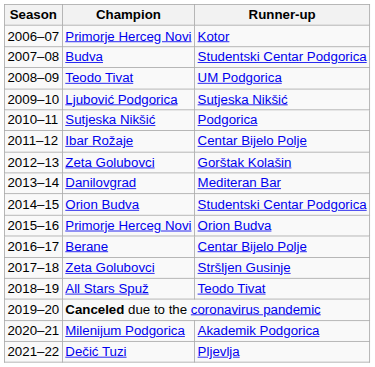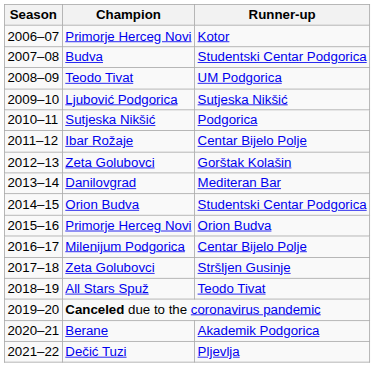 <table class="wikitable">
 <tr>
 <th>Season</th>
 <th>Champion</th>
 <th>Runner-up</th>
 </tr>
 <tr>
 <td>2006–07</td>
 <td><a href='#'>Primorje Herceg Novi</a></td>
 <td><a href='#'>Kotor</a></td>
 </tr>
 <tr>
 <td>2007–08</td>
 <td><a href='#'>Budva</a></td>
 <td><a href='#'>Studentski Centar Podgorica</a></td>
 </tr>
 <tr>
 <td>2008–09</td>
 <td><a href='#'>Teodo Tivat</a></td>
 <td><a href='#'>UM Podgorica</a></td>
 </tr>
 <tr>
 <td>2009–10</td>
 <td><a href='#'>Ljubović Podgorica</a></td>
 <td><a href='#'>Sutjeska Nikšić</a></td>
 </tr>
 <tr>
 <td>2010–11</td>
 <td><a href='#'>Sutjeska Nikšić</a></td>
 <td><a href='#'>Podgorica</a></td>
 </tr>
 <tr>
 <td>2011–12</td>
 <td><a href='#'>Ibar Rožaje</a></td>
 <td><a href='#'>Centar Bijelo Polje</a></td>
 </tr>
 <tr>
 <td>2012–13</td>
 <td><a href='#'>Zeta Golubovci</a></td>
 <td><a href='#'>Gorštak Kolašin</a></td>
 </tr>
 <tr>
 <td>2013–14</td>
 <td><a href='#'>Danilovgrad</a></td>
 <td><a href='#'>Mediteran Bar</a></td>
 </tr>
 <tr>
 <td>2014–15</td>
 <td><a href='#'>Orion Budva</a></td>
 <td><a href='#'>Studentski Centar Podgorica</a></td>
 </tr>
 <tr>
 <td>2015–16</td>
 <td><a href='#'>Primorje Herceg Novi</a></td>
 <td><a href='#'>Orion Budva</a></td>
 </tr>
 <tr>
 <td>2016–17</td>
-<td><a href='#'>Berane</a></td>
+<td><a href='#'>Milenijum Podgorica</a></td>
 <td><a href='#'>Centar Bijelo Polje</a></td>
 </tr>
 <tr>
 <td>2017–18</td>
 <td><a href='#'>Zeta Golubovci</a></td>
 <td><a href='#'>Stršljen Gusinje</a></td>
 </tr>
 <tr>
 <td>2018–19</td>
 <td><a href='#'>All Stars Spuž</a></td>
 <td><a href='#'>Teodo Tivat</a></td>
 </tr>
 <tr>
 <td>2019–20</td>
 <td colspan=2><strong>Canceled</strong> due to the <a href='#'>coronavirus pandemic</a></td>
 </tr>
 <tr>
 <td>2020–21</td>
-<td><a href='#'>Milenijum Podgorica</a></td>
+<td><a href='#'>Berane</a></td>
 <td><a href='#'>Akademik Podgorica</a></td>
 </tr>
 <tr>
 <td>2021–22</td>
 <td><a href='#'>Dečić Tuzi</a></td>
 <td><a href='#'>Pljevlja</a></td>
 </tr>
 </table>
